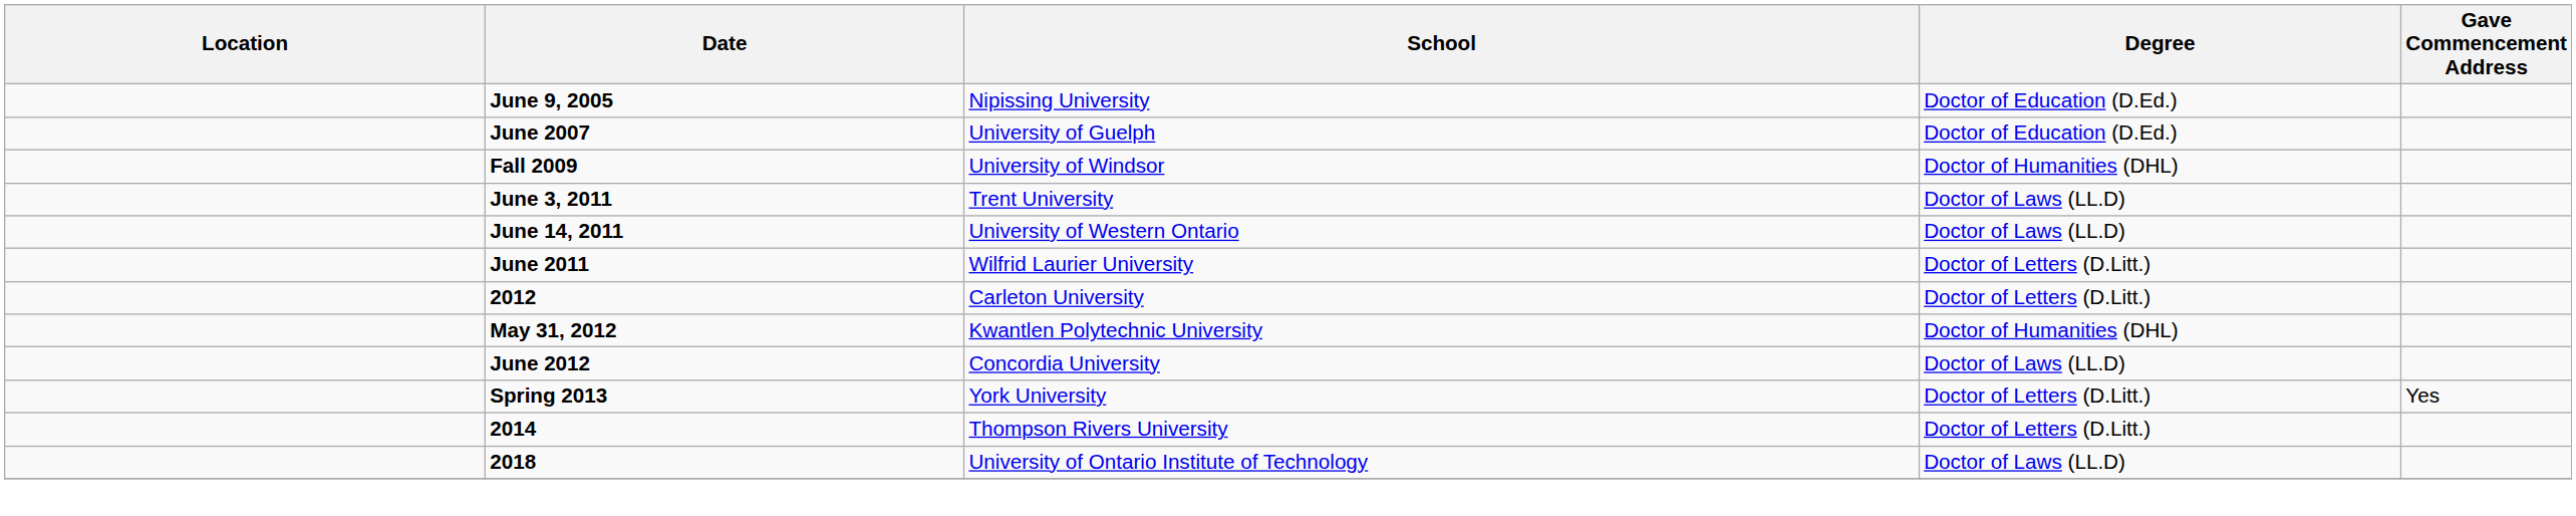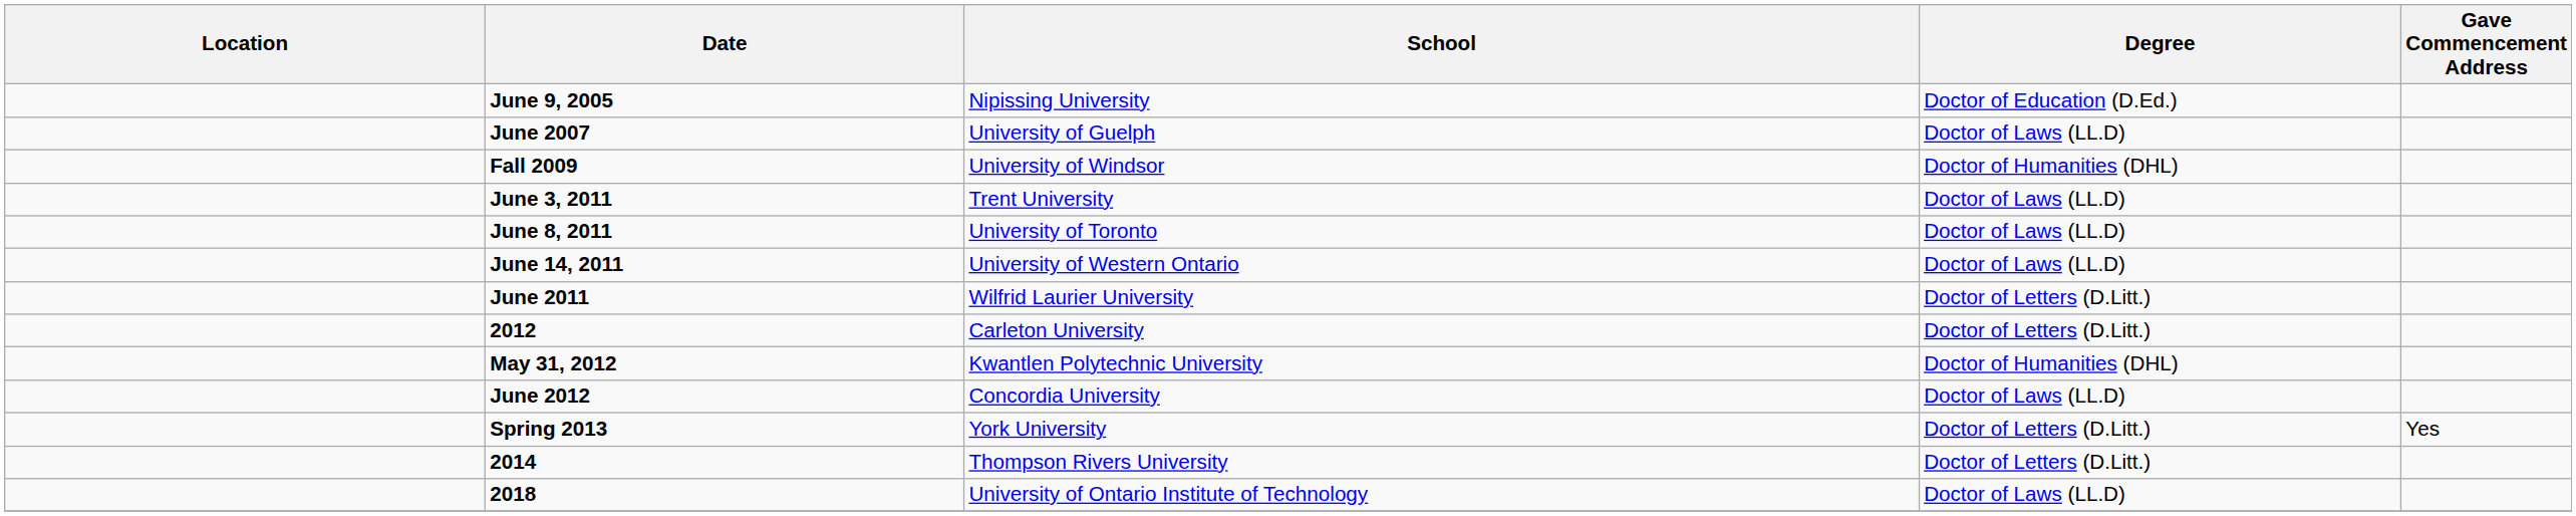 <table class="wikitable" style="width:100%;">
 <tr>
 <th style="width:20%;">Location</th>
 <th style="width:20%;">Date</th>
 <th style="width:40%;">School</th>
 <th style="width:20%;">Degree</th>
 <th style="width:20%;">Gave Commencement Address</th>
 </tr>
 <tr>
 <td></td>
 <td><strong>June 9, 2005</strong></td>
 <td><a href='#'>Nipissing University</a></td>
 <td><a href='#'>Doctor of Education</a> (D.Ed.)</td>
 <td></td>
 </tr>
 <tr>
 <td></td>
 <td><strong>June 2007</strong></td>
 <td><a href='#'>University of Guelph</a></td>
-<td><a href='#'>Doctor of Education</a> (D.Ed.)</td>
+<td><a href='#'>Doctor of Laws</a> (LL.D)</td>
 <td></td>
 </tr>
 <tr>
 <td></td>
 <td><strong>Fall 2009</strong></td>
 <td><a href='#'>University of Windsor</a></td>
 <td><a href='#'>Doctor of Humanities</a> (DHL)</td>
 <td></td>
 </tr>
 <tr>
 <td></td>
 <td><strong>June 3, 2011</strong></td>
 <td><a href='#'>Trent University</a></td>
+<td><a href='#'>Doctor of Laws</a> (LL.D)</td>
+<td></td>
+</tr>
+<tr>
+<td></td>
+<td><strong>June 8, 2011</strong></td>
+<td><a href='#'>University of Toronto</a></td>
 <td><a href='#'>Doctor of Laws</a> (LL.D)</td>
 <td></td>
 </tr>
 <tr>
 <td></td>
 <td><strong>June 14, 2011</strong></td>
 <td><a href='#'>University of Western Ontario</a></td>
 <td><a href='#'>Doctor of Laws</a> (LL.D)</td>
 <td></td>
 </tr>
 <tr>
 <td></td>
 <td><strong>June 2011</strong></td>
 <td><a href='#'>Wilfrid Laurier University</a></td>
 <td><a href='#'>Doctor of Letters</a> (D.Litt.)</td>
 <td></td>
 </tr>
 <tr>
 <td></td>
 <td><strong>2012</strong></td>
 <td><a href='#'>Carleton University</a></td>
 <td><a href='#'>Doctor of Letters</a> (D.Litt.)</td>
 <td></td>
 </tr>
 <tr>
 <td></td>
 <td><strong>May 31, 2012</strong></td>
 <td><a href='#'>Kwantlen Polytechnic University</a></td>
 <td><a href='#'>Doctor of Humanities</a> (DHL)</td>
 <td></td>
 </tr>
 <tr>
 <td></td>
 <td><strong>June 2012</strong></td>
 <td><a href='#'>Concordia University</a></td>
 <td><a href='#'>Doctor of Laws</a> (LL.D)</td>
 <td></td>
 </tr>
 <tr>
 <td></td>
 <td><strong>Spring 2013</strong></td>
 <td><a href='#'>York University</a></td>
 <td><a href='#'>Doctor of Letters</a> (D.Litt.)</td>
 <td>Yes</td>
 </tr>
 <tr>
 <td></td>
 <td><strong>2014</strong></td>
 <td><a href='#'>Thompson Rivers University</a></td>
 <td><a href='#'>Doctor of Letters</a> (D.Litt.)</td>
 <td></td>
 </tr>
 <tr>
 <td></td>
 <td><strong>2018</strong></td>
 <td><a href='#'>University of Ontario Institute of Technology</a></td>
 <td><a href='#'>Doctor of Laws</a> (LL.D)</td>
 <td></td>
 </tr>
 <tr>
 </tr>
 </table>
